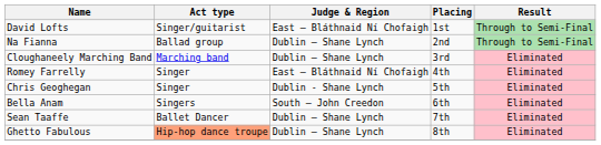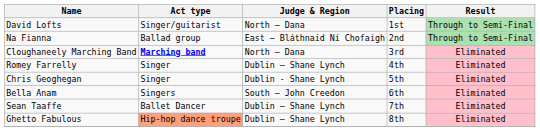 <table class="wikitable">
 <tr>
 <th>Name</th>
 <th>Act type</th>
 <th>Judge & Region</th>
 <th>Placing</th>
 <th>Result</th>
 </tr>
 <tr>
 <td>David Lofts</td>
 <td>Singer/guitarist</td>
-<td>East – Bláthnaid Ní Chofaigh</td>
+<td>North – Dana</td>
 <td>1st</td>
 <td style="background:#ACE1AF;" align="center">Through to Semi-Final</td>
 </tr>
 <tr>
 <td>Na Fianna</td>
 <td>Ballad group</td>
-<td>Dublin – Shane Lynch</td>
+<td>East – Bláthnaid Ní Chofaigh</td>
 <td>2nd</td>
 <td style="background:#ACE1AF;" align="center">Through to Semi-Final</td>
 </tr>
 <tr>
 <td>Cloughaneely Marching Band</td>
-<td><a href='#'>Marching band</a></td>
-<td>Dublin – Shane Lynch</td>
+<td><strong><a href='#'>Marching band</a></strong></td>
+<td>North – Dana</td>
 <td>3rd</td>
 <td style="background:pink" align="center">Eliminated</td>
 </tr>
 <tr>
 <td>Romey Farrelly</td>
 <td>Singer</td>
-<td>East – Bláthnaid Ní Chofaigh</td>
+<td>Dublin – Shane Lynch</td>
 <td>4th</td>
 <td style="background:pink" align="center">Eliminated</td>
 </tr>
 <tr>
 <td>Chris Geoghegan</td>
 <td>Singer</td>
 <td>Dublin - Shane Lynch</td>
 <td>5th</td>
 <td style="background:pink" align="center">Eliminated</td>
 </tr>
 <tr>
 <td>Bella Anam</td>
 <td>Singers</td>
 <td>South – John Creedon</td>
 <td>6th</td>
 <td style="background:pink" align="center">Eliminated</td>
 </tr>
 <tr>
 <td>Sean Taaffe</td>
 <td>Ballet Dancer</td>
 <td>Dublin – Shane Lynch</td>
 <td>7th</td>
 <td style="background:pink" align="center">Eliminated</td>
 </tr>
 <tr>
 <td>Ghetto Fabulous</td>
 <td style="background: lightsalmon;">Hip-hop dance troupe</td>
 <td>Dublin – Shane Lynch</td>
 <td>8th</td>
 <td style="background:pink" align="center">Eliminated</td>
 </tr>
 <tr>
 </tr>
 </table>
